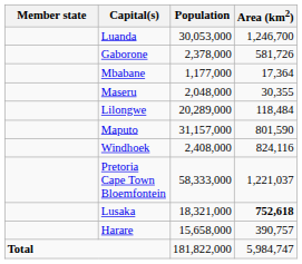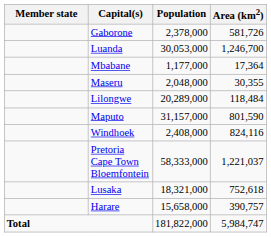 <table class="wikitable sortable">
 <tr>
 <th width="120px">Member state</th>
 <th width="90px">Capital(s)</th>
 <th>Population</th>
 <th>Area (km<sup>2</sup>)</th>
 </tr>
 <tr>
 <td></td>
+<td><a href='#'>Gaborone</a></td>
+<td align="right">2,378,000</td>
+<td align="right">581,726</td>
+</tr>
+<tr>
+<td></td>
 <td><a href='#'>Luanda</a></td>
 <td align="right">30,053,000</td>
 <td align="right">1,246,700</td>
-</tr>
-<tr>
-<td></td>
-<td><a href='#'>Gaborone</a></td>
-<td align="right">2,378,000</td>
-<td align="right">581,726</td>
 </tr>
 <tr>
 <td></td>
 <td><a href='#'>Mbabane</a></td>
 <td align="right">1,177,000</td>
 <td align="right">17,364</td>
 </tr>
 <tr>
 <td></td>
 <td><a href='#'>Maseru</a></td>
 <td align="right">2,048,000</td>
 <td align="right">30,355</td>
 </tr>
 <tr>
 <td></td>
 <td><a href='#'>Lilongwe</a></td>
 <td align="right">20,289,000</td>
 <td align="right">118,484</td>
 </tr>
 <tr>
 <td></td>
 <td><a href='#'>Maputo</a></td>
 <td align="right">31,157,000</td>
 <td align="right">801,590</td>
 </tr>
 <tr>
 <td></td>
 <td><a href='#'>Windhoek</a></td>
 <td align="right">2,408,000</td>
 <td align="right">824,116</td>
 </tr>
 <tr>
 <td></td>
 <td><a href='#'>Pretoria</a><br><a href='#'>Cape Town</a><br><a href='#'>Bloemfontein</a></td>
 <td align="right">58,333,000</td>
 <td align="right">1,221,037</td>
 </tr>
 <tr>
 <td></td>
 <td><a href='#'>Lusaka</a></td>
 <td align="right">18,321,000</td>
-<td align="right"><strong>752,618</strong></td>
+<td align="right">752,618</td>
 </tr>
 <tr>
 <td></td>
 <td><a href='#'>Harare</a></td>
 <td align="right">15,658,000</td>
 <td align="right">390,757</td>
 </tr>
 <tr>
 <td colspan="2"><strong>Total</strong></td>
 <td align="right">181,822,000</td>
 <td align="right">5,984,747</td>
 </tr>
 </table>
